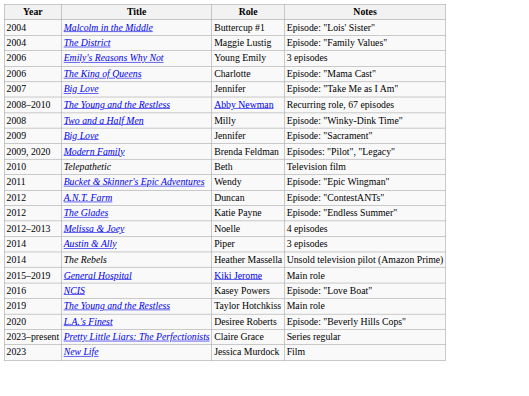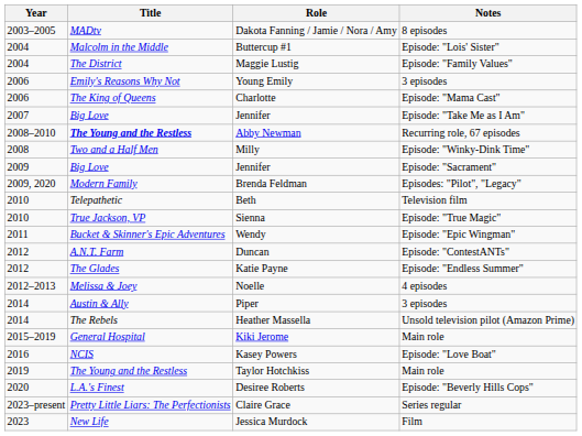 <table class="wikitable sortable">
 <tr>
 <th>Year</th>
 <th>Title</th>
 <th>Role</th>
 <th class="unsortable">Notes</th>
+</tr>
+<tr>
+<td>2003–2005</td>
+<td><em><a href='#'>MADtv</a></em></td>
+<td>Dakota Fanning / Jamie / Nora / Amy</td>
+<td>8 episodes</td>
 </tr>
 <tr>
 <td>2004</td>
 <td><em><a href='#'>Malcolm in the Middle</a></em></td>
 <td>Buttercup #1</td>
 <td>Episode: "Lois' Sister"</td>
 </tr>
 <tr>
 <td>2004</td>
 <td><em><a href='#'>The District</a></em></td>
 <td>Maggie Lustig</td>
 <td>Episode: "Family Values"</td>
 </tr>
 <tr>
 <td>2006</td>
 <td><em><a href='#'>Emily's Reasons Why Not</a></em></td>
 <td>Young Emily</td>
 <td>3 episodes</td>
 </tr>
 <tr>
 <td>2006</td>
 <td><em><a href='#'>The King of Queens</a></em></td>
 <td>Charlotte</td>
 <td>Episode: "Mama Cast"</td>
 </tr>
 <tr>
 <td>2007</td>
 <td><em><a href='#'>Big Love</a></em></td>
 <td>Jennifer</td>
 <td>Episode: "Take Me as I Am"</td>
 </tr>
 <tr>
 <td>2008–2010</td>
-<td><em><a href='#'>The Young and the Restless</a></em></td>
+<td><strong><em><a href='#'>The Young and the Restless</a></em></strong></td>
 <td><a href='#'>Abby Newman</a></td>
 <td>Recurring role, 67 episodes</td>
 </tr>
 <tr>
 <td>2008</td>
 <td><em><a href='#'>Two and a Half Men</a></em></td>
 <td>Milly</td>
 <td>Episode: "Winky-Dink Time"</td>
 </tr>
 <tr>
 <td>2009</td>
 <td><em><a href='#'>Big Love</a></em></td>
 <td>Jennifer</td>
 <td>Episode: "Sacrament"</td>
 </tr>
 <tr>
 <td>2009, 2020</td>
 <td><em><a href='#'>Modern Family</a></em></td>
 <td>Brenda Feldman</td>
 <td>Episodes: "Pilot", "Legacy"</td>
 </tr>
 <tr>
 <td>2010</td>
 <td><em>Telepathetic</em></td>
 <td>Beth</td>
 <td>Television film</td>
+</tr>
+<tr>
+<td>2010</td>
+<td><em><a href='#'>True Jackson, VP</a></em></td>
+<td>Sienna</td>
+<td>Episode: "True Magic"</td>
 </tr>
 <tr>
 <td>2011</td>
 <td><em><a href='#'>Bucket & Skinner's Epic Adventures</a></em></td>
 <td>Wendy</td>
 <td>Episode: "Epic Wingman"</td>
 </tr>
 <tr>
 <td>2012</td>
 <td><em><a href='#'>A.N.T. Farm</a></em></td>
 <td>Duncan</td>
 <td>Episode: "ContestANTs"</td>
 </tr>
 <tr>
 <td>2012</td>
 <td><em><a href='#'>The Glades</a></em></td>
 <td>Katie Payne</td>
 <td>Episode: "Endless Summer"</td>
 </tr>
 <tr>
 <td>2012–2013</td>
 <td><em><a href='#'>Melissa & Joey</a></em></td>
 <td>Noelle</td>
 <td>4 episodes</td>
 </tr>
 <tr>
 <td>2014</td>
 <td><em><a href='#'>Austin & Ally</a></em></td>
 <td>Piper</td>
 <td>3 episodes</td>
 </tr>
 <tr>
 <td>2014</td>
 <td><em>The Rebels</em></td>
 <td>Heather Massella</td>
 <td>Unsold television pilot (Amazon Prime)</td>
 </tr>
 <tr>
 <td>2015–2019</td>
 <td><em><a href='#'>General Hospital</a></em></td>
 <td><a href='#'>Kiki Jerome</a></td>
 <td>Main role</td>
 </tr>
 <tr>
 <td>2016</td>
 <td><em><a href='#'>NCIS</a></em></td>
 <td>Kasey Powers</td>
 <td>Episode: "Love Boat"</td>
 </tr>
 <tr>
 <td>2019</td>
 <td><em><a href='#'>The Young and the Restless</a></em></td>
 <td>Taylor Hotchkiss</td>
 <td>Main role</td>
 </tr>
 <tr>
 <td>2020</td>
 <td><em><a href='#'>L.A.'s Finest</a></em></td>
 <td>Desiree Roberts</td>
 <td>Episode: "Beverly Hills Cops"</td>
 </tr>
 <tr>
 <td>2023–present</td>
 <td><em><a href='#'>Pretty Little Liars: The Perfectionists</a></em></td>
 <td>Claire Grace</td>
 <td>Series regular</td>
 </tr>
 <tr>
 <td>2023</td>
 <td><em><a href='#'>New Life</a></em></td>
 <td>Jessica Murdock</td>
 <td>Film</td>
 </tr>
 </table>
